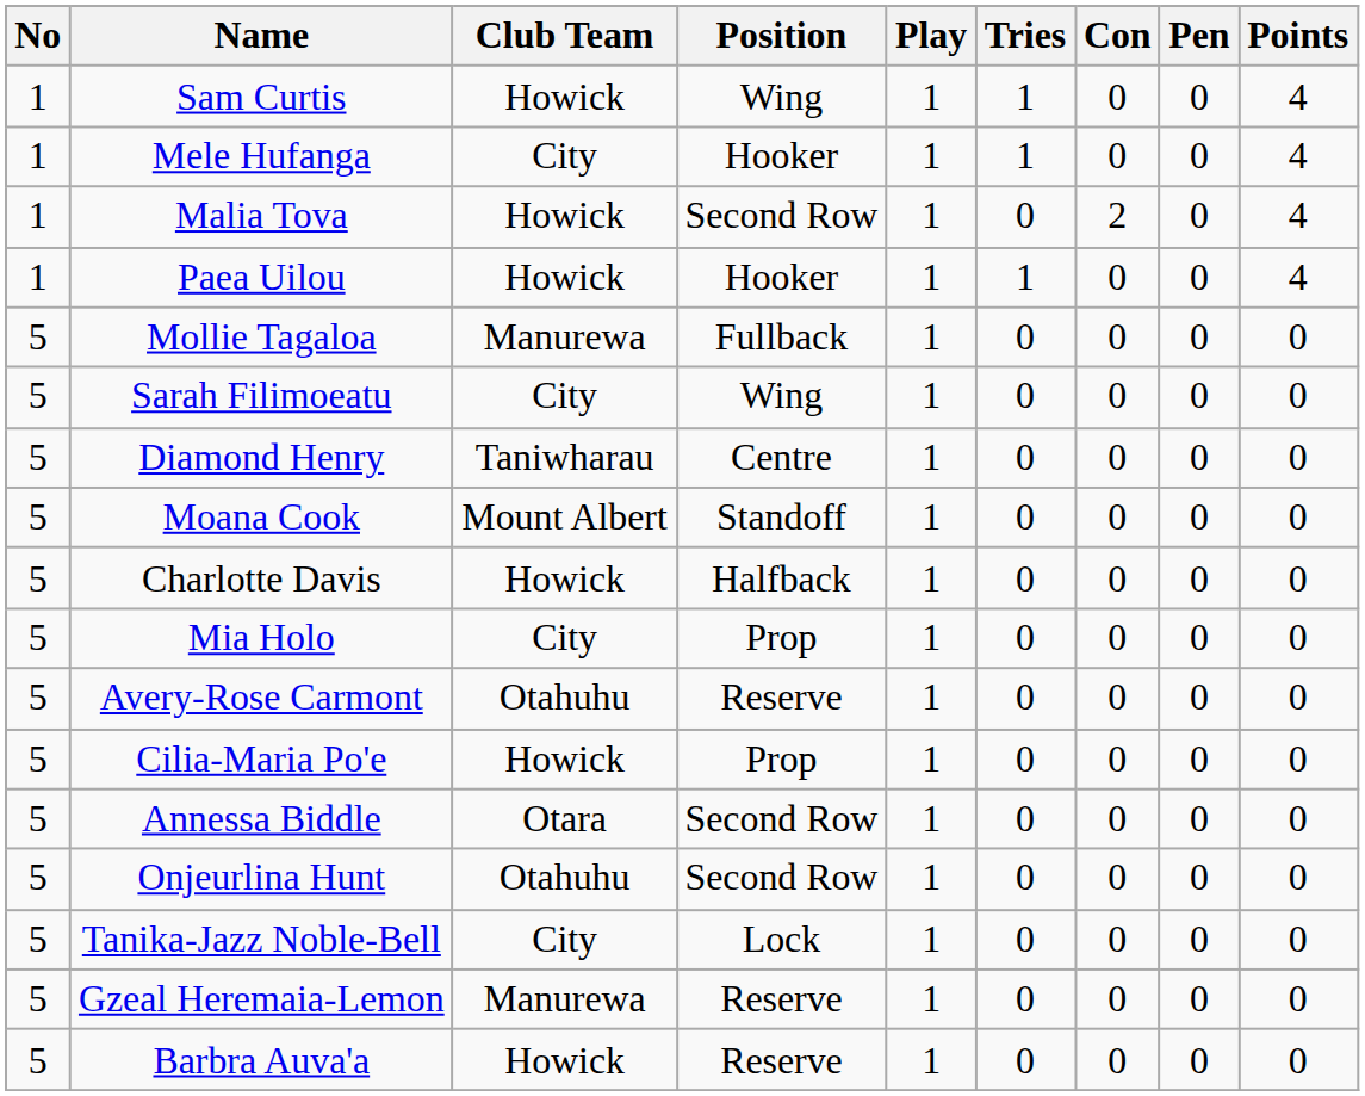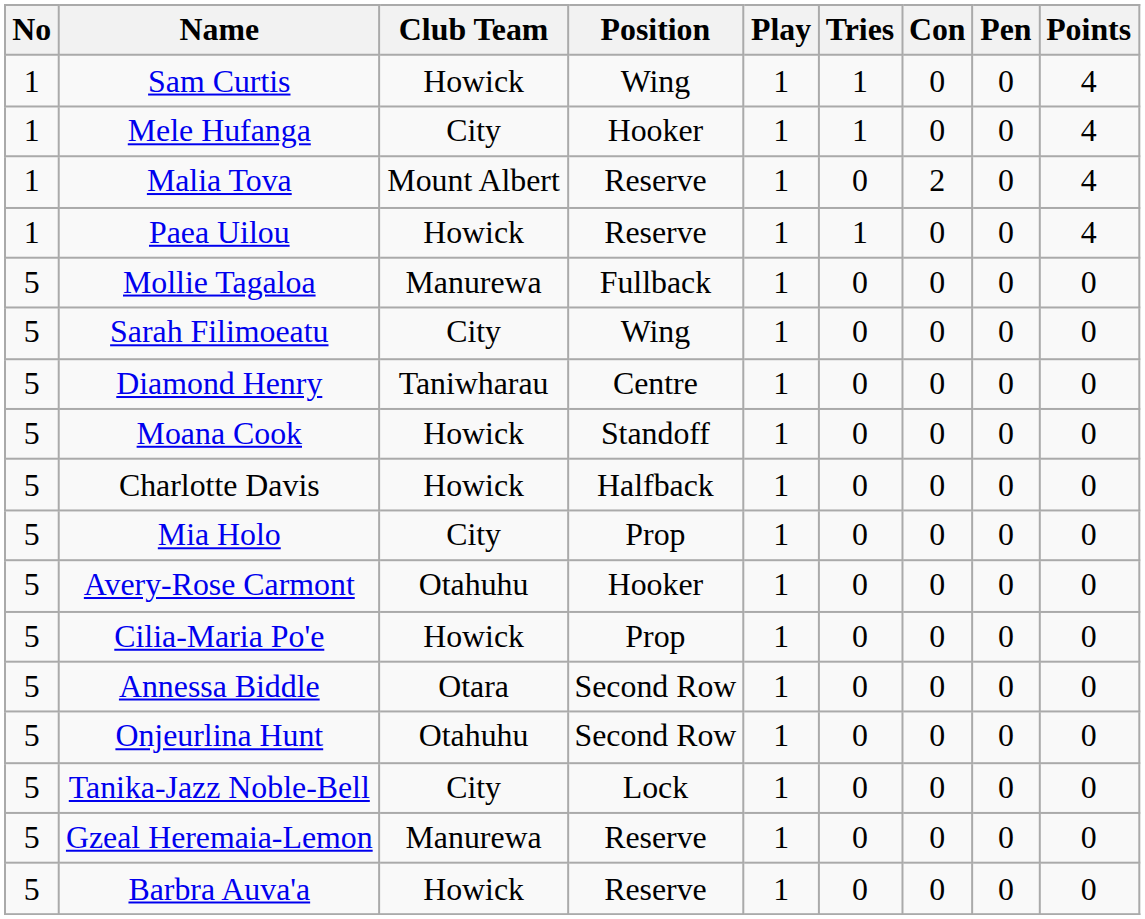 <table class="wikitable sortable" style="text-align: center;">
 <tr>
 <th>No</th>
 <th>Name</th>
 <th>Club Team</th>
 <th>Position</th>
 <th>Play</th>
 <th>Tries</th>
 <th>Con</th>
 <th>Pen</th>
 <th>Points</th>
 </tr>
 <tr>
 <td>1</td>
 <td><a href='#'>Sam Curtis</a></td>
 <td>Howick</td>
 <td>Wing</td>
 <td>1</td>
 <td>1</td>
 <td>0</td>
 <td>0</td>
 <td>4</td>
 </tr>
 <tr>
 <td>1</td>
 <td><a href='#'>Mele Hufanga</a></td>
 <td>City</td>
 <td>Hooker</td>
 <td>1</td>
 <td>1</td>
 <td>0</td>
 <td>0</td>
 <td>4</td>
 </tr>
 <tr>
 <td>1</td>
 <td><a href='#'>Malia Tova</a></td>
-<td>Howick</td>
-<td>Second Row</td>
+<td>Mount Albert</td>
+<td>Reserve</td>
 <td>1</td>
 <td>0</td>
 <td>2</td>
 <td>0</td>
 <td>4</td>
 </tr>
 <tr>
 <td>1</td>
 <td><a href='#'>Paea Uilou</a></td>
 <td>Howick</td>
-<td>Hooker</td>
+<td>Reserve</td>
 <td>1</td>
 <td>1</td>
 <td>0</td>
 <td>0</td>
 <td>4</td>
 </tr>
 <tr>
 <td>5</td>
 <td><a href='#'>Mollie Tagaloa</a></td>
 <td>Manurewa</td>
 <td>Fullback</td>
 <td>1</td>
 <td>0</td>
 <td>0</td>
 <td>0</td>
 <td>0</td>
 </tr>
 <tr>
 <td>5</td>
 <td><a href='#'>Sarah Filimoeatu</a></td>
 <td>City</td>
 <td>Wing</td>
 <td>1</td>
 <td>0</td>
 <td>0</td>
 <td>0</td>
 <td>0</td>
 </tr>
 <tr>
 <td>5</td>
 <td><a href='#'>Diamond Henry</a></td>
 <td>Taniwharau</td>
 <td>Centre</td>
 <td>1</td>
 <td>0</td>
 <td>0</td>
 <td>0</td>
 <td>0</td>
 </tr>
 <tr>
 <td>5</td>
 <td><a href='#'>Moana Cook</a></td>
-<td>Mount Albert</td>
+<td>Howick</td>
 <td>Standoff</td>
 <td>1</td>
 <td>0</td>
 <td>0</td>
 <td>0</td>
 <td>0</td>
 </tr>
 <tr>
 <td>5</td>
 <td>Charlotte Davis</td>
 <td>Howick</td>
 <td>Halfback</td>
 <td>1</td>
 <td>0</td>
 <td>0</td>
 <td>0</td>
 <td>0</td>
 </tr>
 <tr>
 <td>5</td>
 <td><a href='#'>Mia Holo</a></td>
 <td>City</td>
 <td>Prop</td>
 <td>1</td>
 <td>0</td>
 <td>0</td>
 <td>0</td>
 <td>0</td>
 </tr>
 <tr>
 <td>5</td>
 <td><a href='#'>Avery-Rose Carmont</a></td>
 <td>Otahuhu</td>
-<td>Reserve</td>
+<td>Hooker</td>
 <td>1</td>
 <td>0</td>
 <td>0</td>
 <td>0</td>
 <td>0</td>
 </tr>
 <tr>
 <td>5</td>
 <td><a href='#'>Cilia-Maria Po'e</a></td>
 <td>Howick</td>
 <td>Prop</td>
 <td>1</td>
 <td>0</td>
 <td>0</td>
 <td>0</td>
 <td>0</td>
 </tr>
 <tr>
 <td>5</td>
 <td><a href='#'>Annessa Biddle</a></td>
 <td>Otara</td>
 <td>Second Row</td>
 <td>1</td>
 <td>0</td>
 <td>0</td>
 <td>0</td>
 <td>0</td>
 </tr>
 <tr>
 <td>5</td>
 <td><a href='#'>Onjeurlina Hunt</a></td>
 <td>Otahuhu</td>
 <td>Second Row</td>
 <td>1</td>
 <td>0</td>
 <td>0</td>
 <td>0</td>
 <td>0</td>
 </tr>
 <tr>
 <td>5</td>
 <td><a href='#'>Tanika-Jazz Noble-Bell</a></td>
 <td>City</td>
 <td>Lock</td>
 <td>1</td>
 <td>0</td>
 <td>0</td>
 <td>0</td>
 <td>0</td>
 </tr>
 <tr>
 <td>5</td>
 <td><a href='#'>Gzeal Heremaia-Lemon</a></td>
 <td>Manurewa</td>
 <td>Reserve</td>
 <td>1</td>
 <td>0</td>
 <td>0</td>
 <td>0</td>
 <td>0</td>
 </tr>
 <tr>
 <td>5</td>
 <td><a href='#'>Barbra Auva'a</a></td>
 <td>Howick</td>
 <td>Reserve</td>
 <td>1</td>
 <td>0</td>
 <td>0</td>
 <td>0</td>
 <td>0</td>
 </tr>
 <tr>
 </tr>
 </table>
